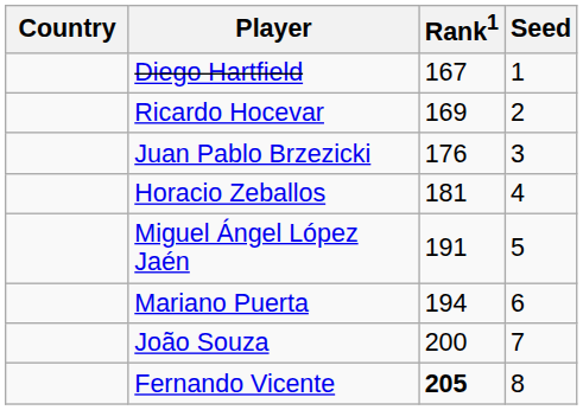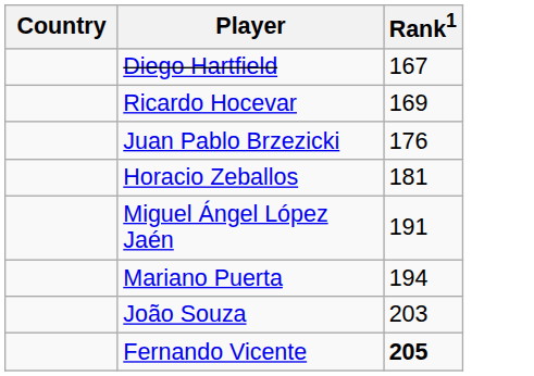 <table class="sortable wikitable">
 <tr>
 <th width="70">Country</th>
 <th width="175">Player</th>
 <th>Rank<sup>1</sup></th>
-<th>Seed</th>
 </tr>
 <tr>
 <td></td>
 <td><s><a href='#'>Diego Hartfield</a></s></td>
 <td>167</td>
-<td>1</td>
 </tr>
 <tr>
 <td></td>
 <td><a href='#'>Ricardo Hocevar</a></td>
 <td>169</td>
-<td>2</td>
 </tr>
 <tr>
 <td></td>
 <td><a href='#'>Juan Pablo Brzezicki</a></td>
 <td>176</td>
-<td>3</td>
 </tr>
 <tr>
 <td></td>
 <td><a href='#'>Horacio Zeballos</a></td>
 <td>181</td>
-<td>4</td>
 </tr>
 <tr>
 <td></td>
 <td><a href='#'>Miguel Ángel López Jaén</a></td>
 <td>191</td>
-<td>5</td>
 </tr>
 <tr>
 <td></td>
 <td><a href='#'>Mariano Puerta</a></td>
 <td>194</td>
-<td>6</td>
 </tr>
 <tr>
 <td></td>
 <td><a href='#'>João Souza</a></td>
-<td>200</td>
-<td>7</td>
+<td>203</td>
 </tr>
 <tr>
 <td></td>
 <td><a href='#'>Fernando Vicente</a></td>
 <td><strong>205</strong></td>
-<td>8</td>
 </tr>
 </table>
